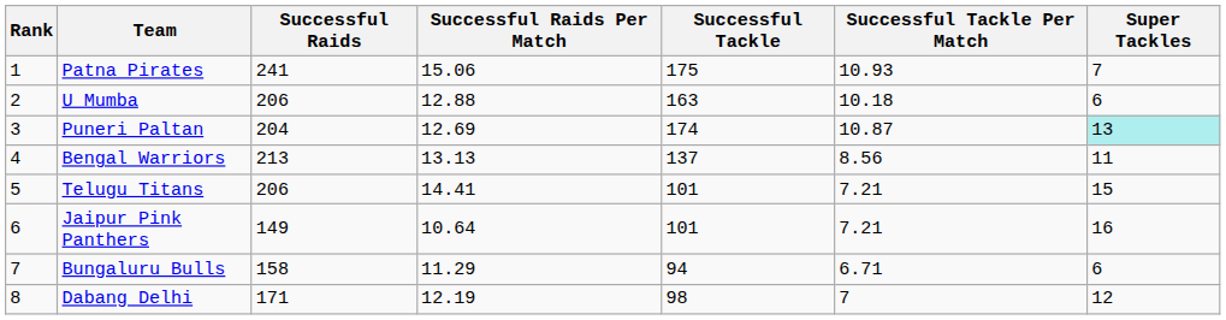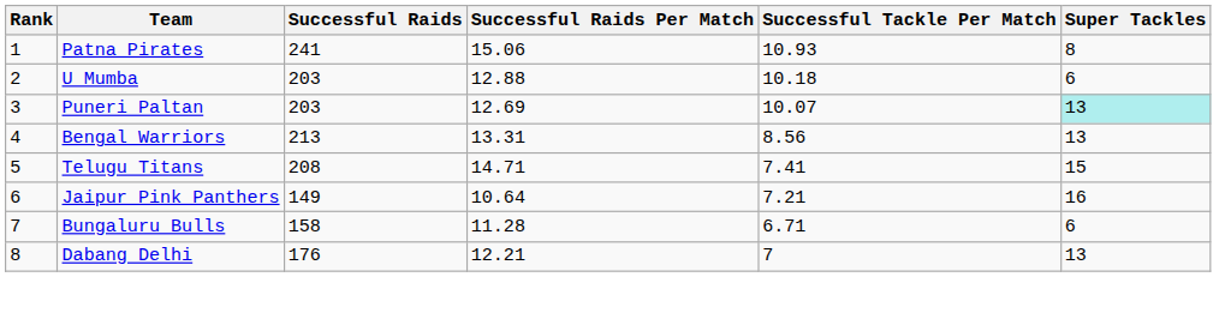 <table class="wikitable sortable">
 <tr>
 <th>Rank</th>
 <th>Team</th>
 <th>Successful Raids</th>
 <th>Successful Raids Per Match</th>
-<th>Successful Tackle</th>
 <th>Successful Tackle Per Match</th>
 <th>Super Tackles</th>
 </tr>
 <tr>
 <td>1</td>
 <td><a href='#'>Patna Pirates</a></td>
 <td>241</td>
 <td>15.06</td>
-<td>175</td>
 <td>10.93</td>
-<td>7</td>
+<td>8</td>
 </tr>
 <tr>
 <td>2</td>
 <td><a href='#'>U Mumba</a></td>
-<td>206</td>
+<td>203</td>
 <td>12.88</td>
-<td>163</td>
 <td>10.18</td>
 <td>6</td>
 </tr>
 <tr>
 <td>3</td>
 <td><a href='#'>Puneri Paltan</a></td>
-<td>204</td>
+<td>203</td>
 <td>12.69</td>
-<td>174</td>
-<td>10.87</td>
+<td>10.07</td>
 <td style="background: paleturquoise;">13</td>
 </tr>
 <tr>
 <td>4</td>
 <td><a href='#'>Bengal Warriors</a></td>
 <td>213</td>
-<td>13.13</td>
-<td>137</td>
+<td>13.31</td>
 <td>8.56</td>
-<td>11</td>
+<td>13</td>
 </tr>
 <tr>
 <td>5</td>
 <td><a href='#'>Telugu Titans</a></td>
-<td>206</td>
-<td>14.41</td>
-<td>101</td>
-<td>7.21</td>
+<td>208</td>
+<td>14.71</td>
+<td>7.41</td>
 <td>15</td>
 </tr>
 <tr>
 <td>6</td>
 <td><a href='#'>Jaipur Pink Panthers</a></td>
 <td>149</td>
 <td>10.64</td>
-<td>101</td>
 <td>7.21</td>
 <td>16</td>
 </tr>
 <tr>
 <td>7</td>
 <td><a href='#'>Bungaluru Bulls</a></td>
 <td>158</td>
-<td>11.29</td>
-<td>94</td>
+<td>11.28</td>
 <td>6.71</td>
 <td>6</td>
 </tr>
 <tr>
 <td>8</td>
 <td><a href='#'>Dabang Delhi</a></td>
-<td>171</td>
-<td>12.19</td>
-<td>98</td>
+<td>176</td>
+<td>12.21</td>
 <td>7</td>
-<td>12</td>
+<td>13</td>
 </tr>
 </table>
